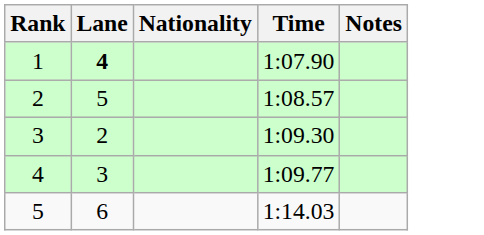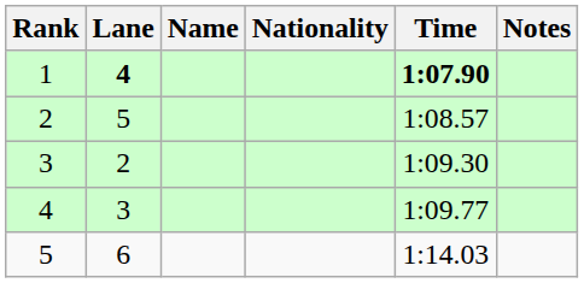 <table class="wikitable sortable" style="text-align:center">
 <tr>
 <th>Rank</th>
 <th>Lane</th>
+<th>Name</th>
 <th>Nationality</th>
 <th>Time</th>
 <th>Notes</th>
 </tr>
 <tr bgcolor=ccffcc>
 <td>1</td>
 <td><strong>4</strong></td>
 <td align=left></td>
-<td>1:07.90</td>
+<td align=left></td>
+<td><strong>1:07.90</strong></td>
 <td><strong></strong></td>
 </tr>
 <tr bgcolor=ccffcc>
 <td>2</td>
 <td>5</td>
+<td align=left></td>
 <td align=left></td>
 <td>1:08.57</td>
 <td><strong></strong></td>
 </tr>
 <tr bgcolor=ccffcc>
 <td>3</td>
 <td>2</td>
 <td align=left></td>
+<td align=left></td>
 <td>1:09.30</td>
 <td><strong></strong></td>
 </tr>
 <tr bgcolor=ccffcc>
 <td>4</td>
 <td>3</td>
+<td align=left></td>
 <td align=left></td>
 <td>1:09.77</td>
 <td><strong></strong></td>
 </tr>
 <tr>
 <td>5</td>
 <td>6</td>
 <td align=left></td>
+<td align=left></td>
 <td>1:14.03</td>
 <td></td>
 </tr>
 </table>
